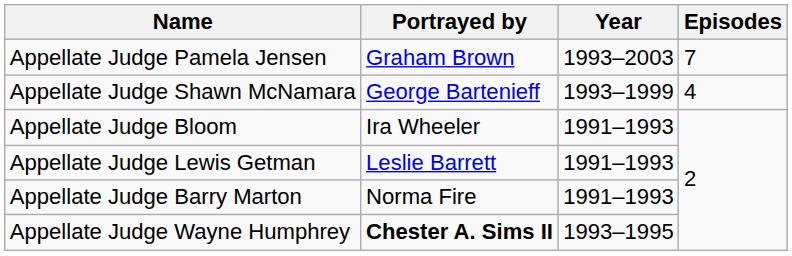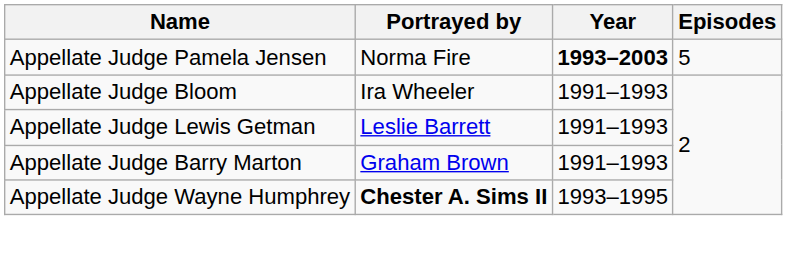 <table class="wikitable sortable">
 <tr>
 <th><strong>Name</strong></th>
 <th><strong>Portrayed by</strong></th>
 <th><strong>Year</strong></th>
 <th><strong>Episodes</strong></th>
 </tr>
 <tr>
 <td>Appellate Judge Pamela Jensen</td>
-<td><a href='#'>Graham Brown</a></td>
-<td>1993–2003</td>
-<td>7</td>
-</tr>
-<tr>
-<td>Appellate Judge Shawn McNamara</td>
-<td><a href='#'>George Bartenieff</a></td>
-<td>1993–1999</td>
-<td>4</td>
+<td>Norma Fire</td>
+<td><strong>1993–2003</strong></td>
+<td>5</td>
 </tr>
 <tr>
 <td>Appellate Judge Bloom</td>
 <td>Ira Wheeler</td>
 <td>1991–1993</td>
 <td rowspan=4>2</td>
 </tr>
 <tr>
 <td>Appellate Judge Lewis Getman</td>
 <td><a href='#'>Leslie Barrett</a></td>
 <td>1991–1993</td>
 </tr>
 <tr>
 <td>Appellate Judge Barry Marton</td>
-<td>Norma Fire</td>
+<td><a href='#'>Graham Brown</a></td>
 <td>1991–1993</td>
 </tr>
 <tr>
 <td>Appellate Judge Wayne Humphrey</td>
 <td><strong>Chester A. Sims II</strong></td>
 <td>1993–1995</td>
 </tr>
 </table>
